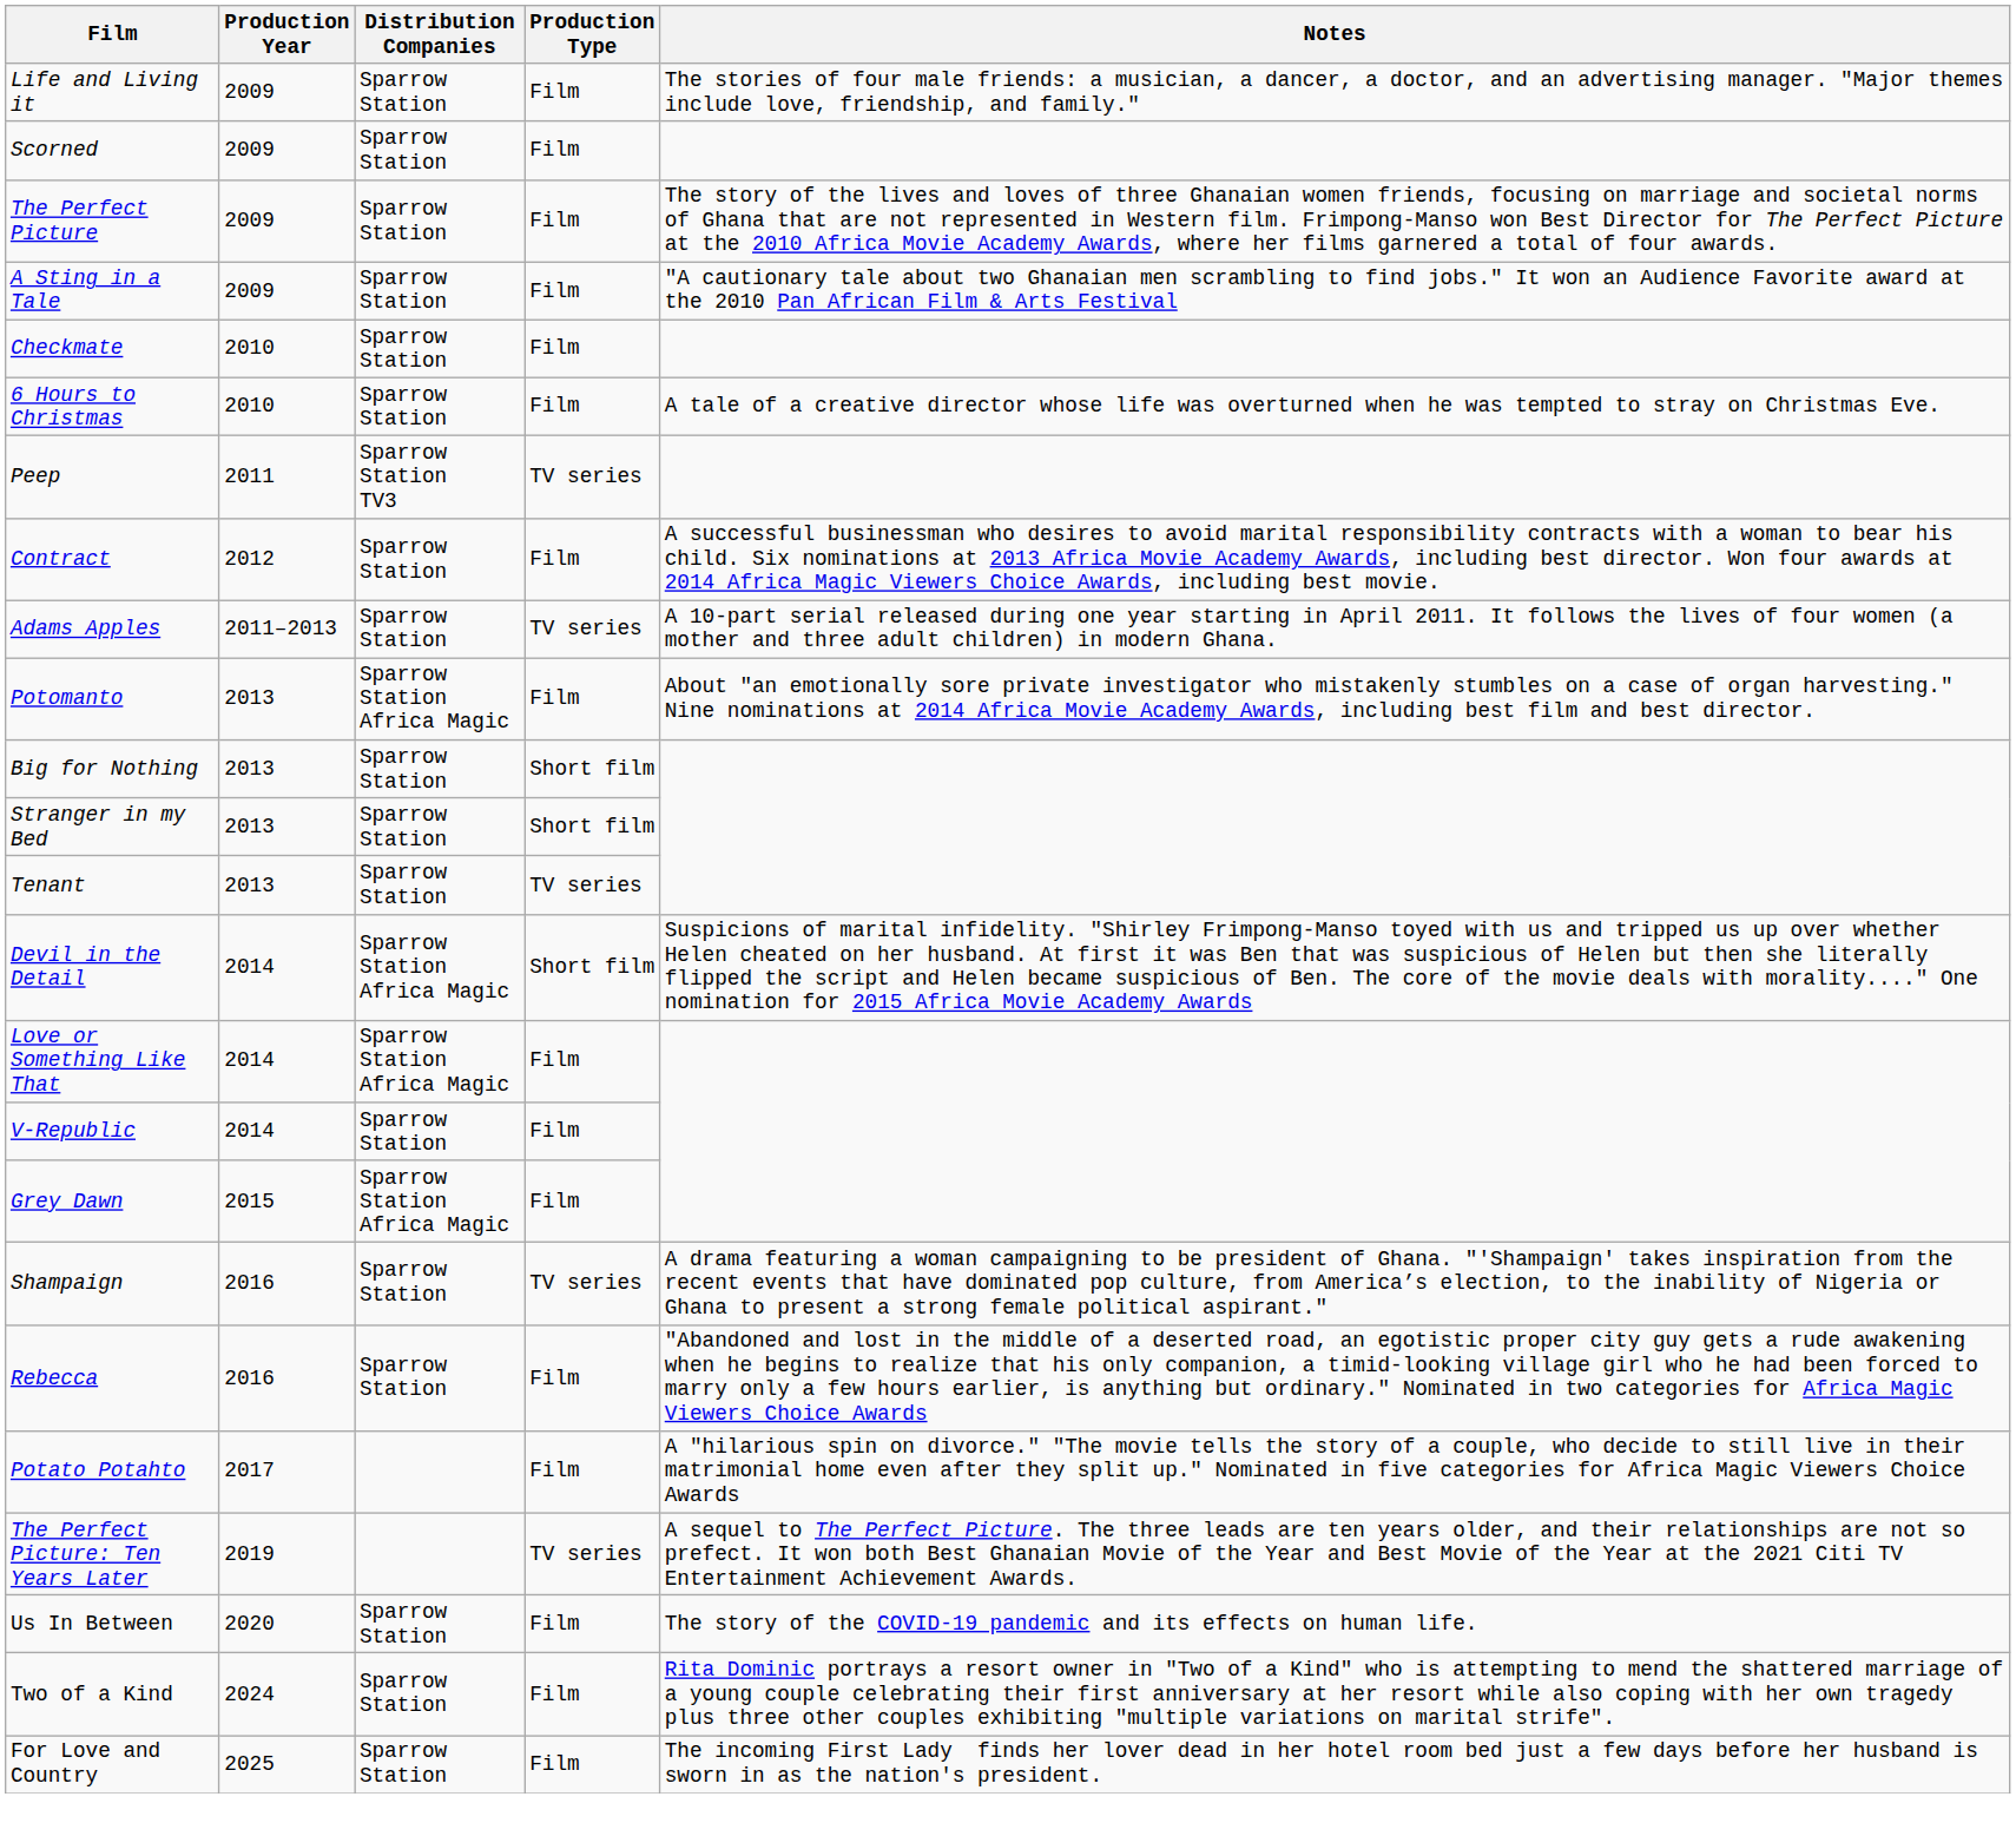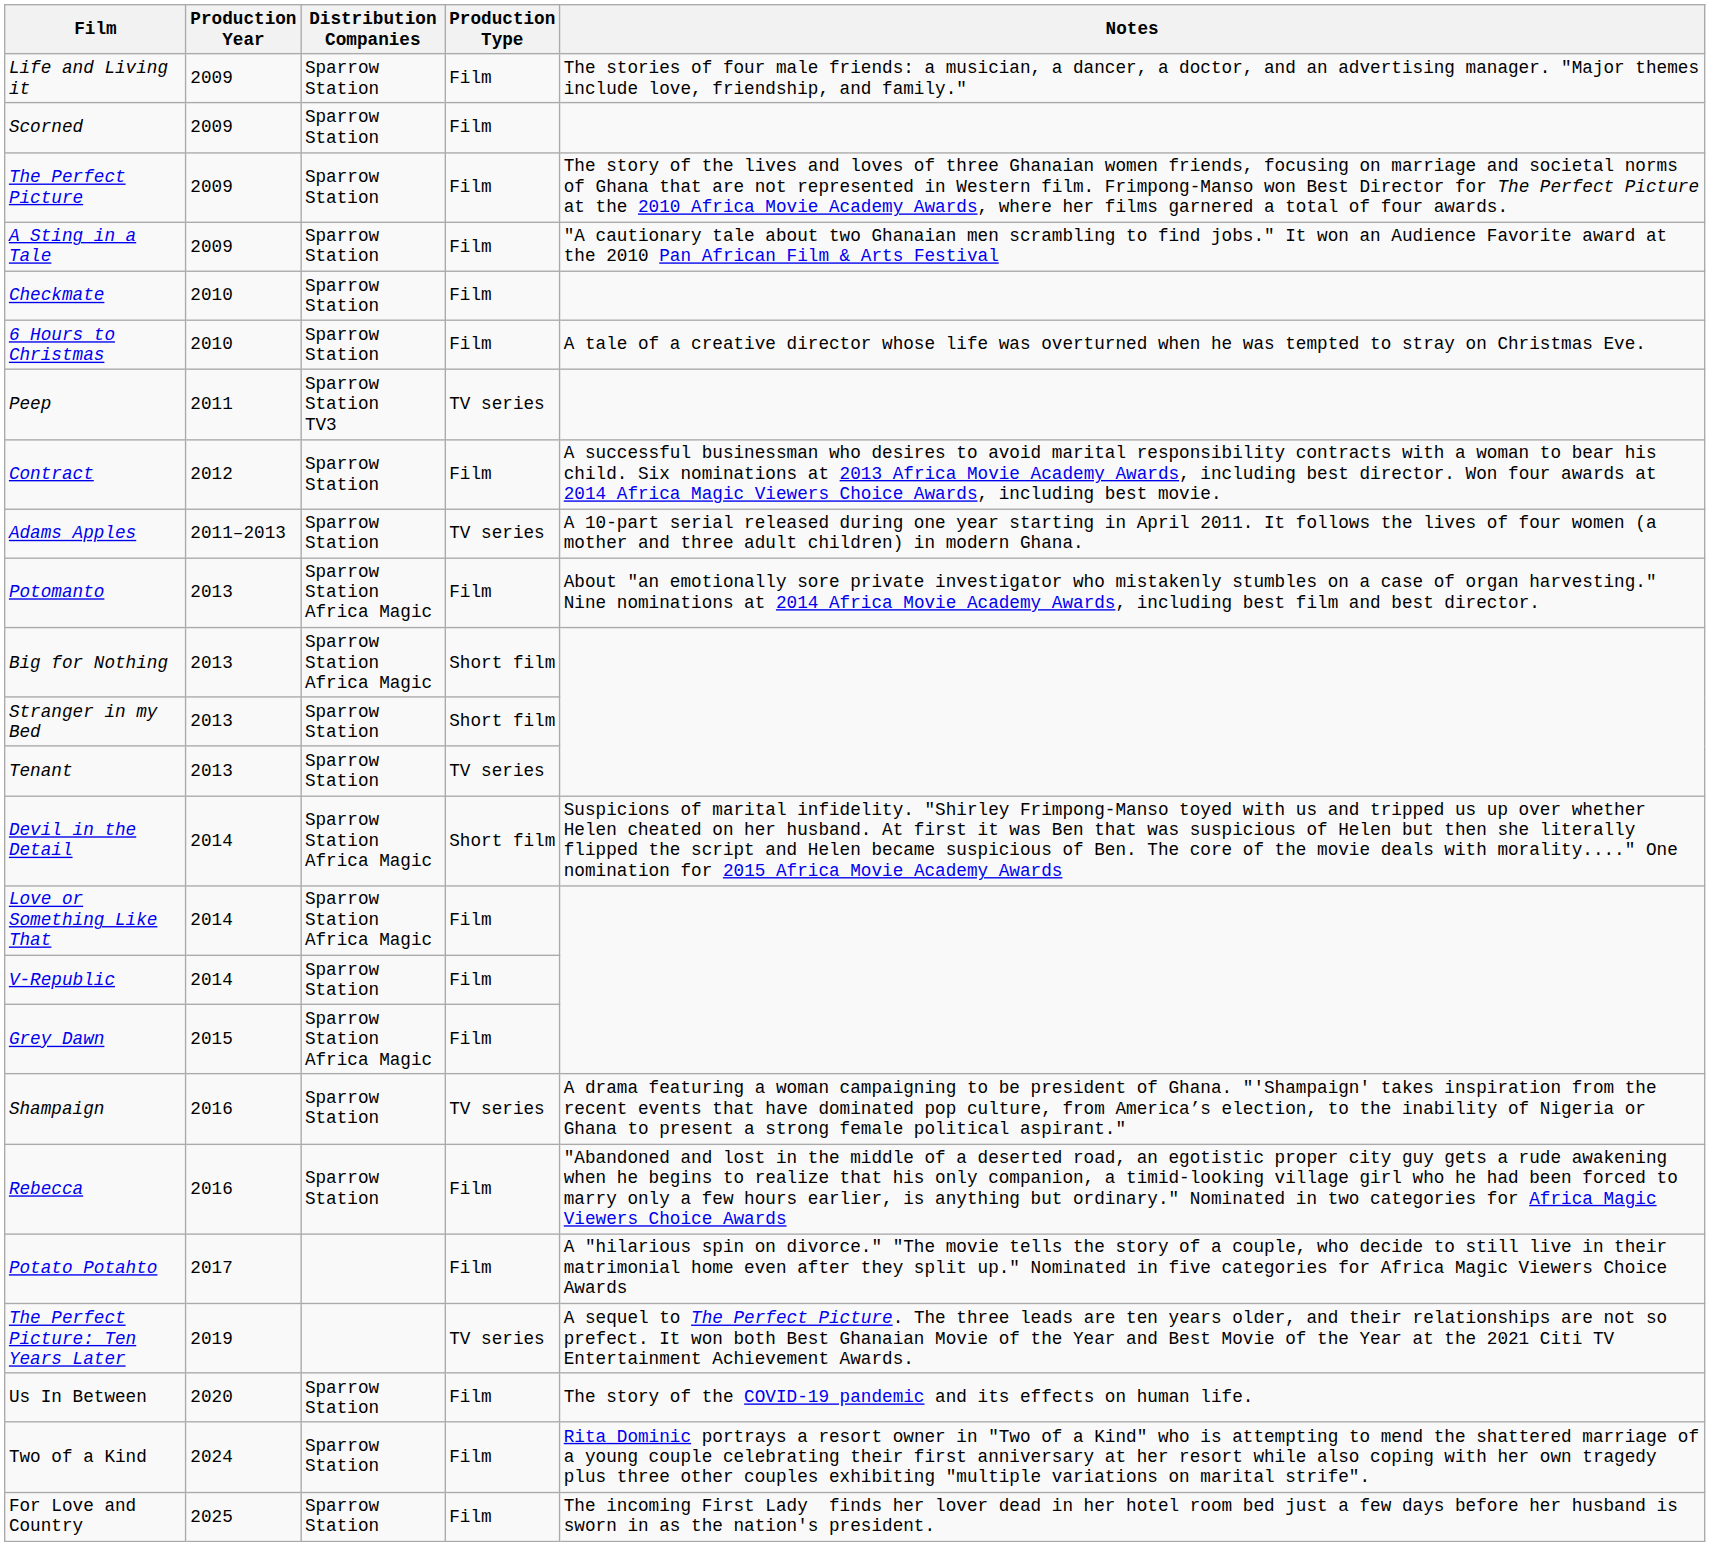 <table class="wikitable">
 <tr>
 <th>Film</th>
 <th>Production<br>Year</th>
 <th>Distribution<br>Companies</th>
 <th>Production<br>Type</th>
 <th>Notes</th>
 </tr>
 <tr>
 <td><em>Life and Living it</em></td>
 <td>2009</td>
 <td>Sparrow Station</td>
 <td>Film</td>
 <td>The stories of four male friends: a musician, a dancer, a doctor, and an advertising manager. "Major themes include love, friendship, and family."</td>
 </tr>
 <tr>
 <td><em>Scorned</em></td>
 <td>2009</td>
 <td>Sparrow Station</td>
 <td>Film</td>
 </tr>
 <tr>
 <td><em><a href='#'>The Perfect Picture</a></em></td>
 <td>2009</td>
 <td>Sparrow Station</td>
 <td>Film</td>
 <td>The story of the lives and loves of three Ghanaian women friends, focusing on marriage and societal norms of Ghana that are not represented in Western film.  Frimpong-Manso won Best Director for <em>The Perfect Picture</em> at the <a href='#'>2010 Africa Movie Academy Awards</a>, where her films garnered a total of four awards.</td>
 </tr>
 <tr>
 <td><em><a href='#'>A Sting in a Tale</a></em></td>
 <td>2009</td>
 <td>Sparrow Station</td>
 <td>Film</td>
 <td>"A cautionary tale about two Ghanaian men scrambling to find jobs." It won an Audience Favorite award at the 2010 <a href='#'>Pan African Film & Arts Festival</a></td>
 </tr>
 <tr>
 <td><em><a href='#'>Checkmate</a></em></td>
 <td>2010</td>
 <td>Sparrow Station</td>
 <td>Film</td>
 </tr>
 <tr>
 <td><em><a href='#'>6 Hours to Christmas</a></em></td>
 <td>2010</td>
 <td>Sparrow Station</td>
 <td>Film</td>
 <td>A tale of a creative director whose life was overturned when he was tempted to stray on Christmas Eve.</td>
 </tr>
 <tr>
 <td><em>Peep</em></td>
 <td>2011</td>
 <td>Sparrow Station<br>TV3</td>
 <td>TV series</td>
 </tr>
 <tr>
 <td><em><a href='#'>Contract</a></em></td>
 <td>2012</td>
 <td>Sparrow Station</td>
 <td>Film</td>
 <td>A successful businessman who desires to avoid marital responsibility contracts with a woman to bear his child. Six nominations at <a href='#'>2013 Africa Movie Academy Awards</a>, including best director. Won four awards at <a href='#'>2014 Africa Magic Viewers Choice Awards</a>, including best movie.</td>
 </tr>
 <tr>
 <td><em><a href='#'>Adams Apples</a></em></td>
 <td>2011–2013</td>
 <td>Sparrow Station</td>
 <td>TV series</td>
 <td>A 10-part serial released during one year starting in April 2011. It follows the lives of four women (a mother and three adult children) in modern Ghana.</td>
 </tr>
 <tr>
 <td><em><a href='#'>Potomanto</a></em></td>
 <td>2013</td>
 <td>Sparrow Station<br>Africa Magic</td>
 <td>Film</td>
 <td>About "an emotionally sore private investigator who mistakenly stumbles on a case of organ harvesting." Nine nominations at <a href='#'>2014 Africa Movie Academy Awards</a>, including best film and best director.</td>
 </tr>
 <tr>
 <td><em>Big for Nothing</em></td>
 <td>2013</td>
-<td>Sparrow Station</td>
+<td>Sparrow Station<br>Africa Magic</td>
 <td>Short film</td>
 </tr>
 <tr>
 <td><em>Stranger in my Bed</em></td>
 <td>2013</td>
 <td>Sparrow Station</td>
 <td>Short film</td>
 </tr>
 <tr>
 <td><em>Tenant</em></td>
 <td>2013</td>
 <td>Sparrow Station</td>
 <td>TV series</td>
 </tr>
 <tr>
 <td><em><a href='#'>Devil in the Detail</a></em></td>
 <td>2014</td>
 <td>Sparrow Station<br>Africa Magic</td>
 <td>Short film</td>
 <td>Suspicions of marital infidelity. "Shirley Frimpong-Manso toyed with us and tripped us up over whether Helen cheated on her husband. At first it was Ben that was suspicious of Helen but then she literally flipped the script and Helen became suspicious of Ben. The core of the movie deals with morality...." One nomination for <a href='#'>2015 Africa Movie Academy Awards</a></td>
 </tr>
 <tr>
 <td><em><a href='#'>Love or Something Like That</a></em></td>
 <td>2014</td>
 <td>Sparrow Station<br>Africa Magic</td>
 <td>Film</td>
 </tr>
 <tr>
 <td><em><a href='#'>V-Republic</a></em></td>
 <td>2014</td>
 <td>Sparrow Station</td>
 <td>Film</td>
 </tr>
 <tr>
 <td><em><a href='#'>Grey Dawn</a></em></td>
 <td>2015</td>
 <td>Sparrow Station<br>Africa Magic</td>
 <td>Film</td>
 </tr>
 <tr>
 <td><em>Shampaign</em></td>
 <td>2016</td>
 <td>Sparrow Station</td>
 <td>TV series</td>
 <td>A drama featuring a woman campaigning to be president of Ghana. "'Shampaign' takes inspiration from the recent events that have dominated pop culture, from America’s election, to the inability of Nigeria or Ghana to present a strong female political aspirant."</td>
 </tr>
 <tr>
 <td><em><a href='#'>Rebecca</a></em></td>
 <td>2016</td>
 <td>Sparrow Station</td>
 <td>Film</td>
 <td>"Abandoned and lost in the middle of a deserted road, an egotistic proper city guy gets a rude awakening when he begins to realize that his only companion, a timid-looking village girl who he had been forced to marry only a few hours earlier, is anything but ordinary."  Nominated in two categories for <a href='#'>Africa Magic Viewers Choice Awards</a></td>
 </tr>
 <tr>
 <td><em><a href='#'>Potato Potahto</a></em></td>
 <td>2017</td>
 <td></td>
 <td>Film</td>
 <td>A "hilarious spin on divorce." "The movie tells the story of a couple, who decide to still live in their matrimonial home even after they split up." Nominated in five categories for Africa Magic Viewers Choice Awards</td>
 </tr>
 <tr>
 <td><em><a href='#'>The Perfect Picture: Ten Years Later</a></em></td>
 <td>2019</td>
 <td></td>
 <td>TV series</td>
 <td>A sequel to <em><a href='#'>The Perfect Picture</a></em>. The three leads are ten years older, and their relationships are not so prefect. It won both Best Ghanaian Movie of the Year and Best Movie of the Year at the 2021 Citi TV Entertainment Achievement Awards.</td>
 </tr>
 <tr>
 <td>Us In Between</td>
 <td>2020</td>
 <td>Sparrow Station</td>
 <td>Film</td>
 <td>The story of the <a href='#'>COVID-19 pandemic</a> and its effects on human life.</td>
 </tr>
 <tr>
 <td>Two of a Kind</td>
 <td>2024</td>
 <td>Sparrow Station</td>
 <td>Film</td>
 <td><a href='#'>Rita Dominic</a> portrays a resort owner in "Two of a Kind" who is attempting to mend the shattered marriage of a young couple celebrating their first anniversary at her resort while also coping with her own tragedy plus three other couples exhibiting "multiple variations on marital strife".</td>
 </tr>
 <tr>
 <td>For Love and Country</td>
 <td>2025</td>
 <td>Sparrow Station</td>
 <td>Film</td>
 <td>The incoming First Lady  finds her lover dead in her hotel room bed just a few days before her husband is sworn in as the nation's president.</td>
 </tr>
 </table>
